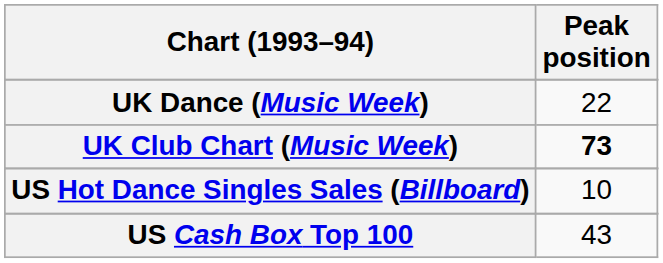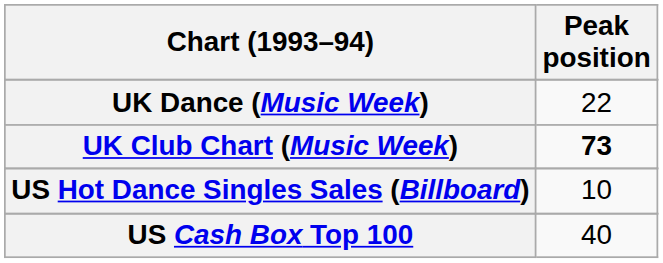 <table class="wikitable sortable plainrowheaders" style="text-align:center">
 <tr>
 <th>Chart (1993–94)</th>
 <th>Peak<br>position</th>
 </tr>
 <tr>
 </tr>
 <tr>
 <th scope="row">UK Dance (<em><a href='#'>Music Week</a></em>)</th>
 <td>22</td>
 </tr>
 <tr>
 <th scope="row"><a href='#'>UK Club Chart</a> (<em><a href='#'>Music Week</a></em>)</th>
 <td><strong>73</strong></td>
 </tr>
 <tr>
 </tr>
 <tr>
 <th scope="row">US <a href='#'>Hot Dance Singles Sales</a> (<em><a href='#'>Billboard</a></em>)</th>
 <td>10</td>
 </tr>
 <tr>
 </tr>
 <tr>
 </tr>
 <tr>
 </tr>
 <tr>
 <th scope="row">US <a href='#'><em>Cash Box</em> Top 100</a></th>
-<td>43</td>
+<td>40</td>
 </tr>
 </table>
